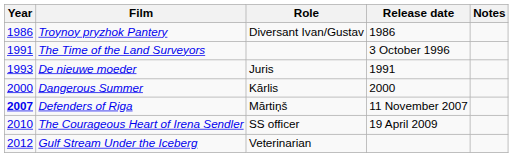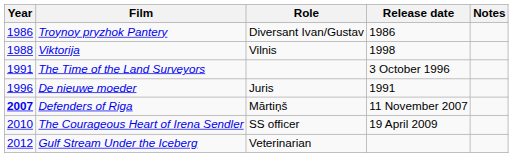 <table class="wikitable">
 <tr>
 <th>Year</th>
 <th>Film</th>
 <th>Role</th>
 <th>Release date</th>
 <th>Notes</th>
 </tr>
 <tr>
 <td rowspan="1"><a href='#'>1986</a></td>
 <td><em><a href='#'>Troynoy pryzhok Pantery</a></em></td>
 <td>Diversant Ivan/Gustav</td>
 <td>1986</td>
 <td></td>
 </tr>
 <tr>
+<td rowspan="1"><a href='#'>1988</a></td>
+<td><em><a href='#'>Viktorija</a></em></td>
+<td>Vilnis</td>
+<td>1998</td>
+<td></td>
+</tr>
+<tr>
 <td rowspan="1"><a href='#'>1991</a></td>
 <td><em><a href='#'>The Time of the Land Surveyors</a></em></td>
 <td></td>
 <td>3 October 1996</td>
 <td></td>
 </tr>
 <tr>
-<td rowspan="1"><a href='#'>1993</a></td>
+<td rowspan="1"><a href='#'>1996</a></td>
 <td><em><a href='#'>De nieuwe moeder</a></em></td>
 <td>Juris</td>
 <td>1991</td>
-<td></td>
-</tr>
-<tr>
-<td rowspan="1"><a href='#'>2000</a></td>
-<td><em><a href='#'>Dangerous Summer</a></em></td>
-<td>Kārlis</td>
-<td>2000</td>
 <td></td>
 </tr>
 <tr>
 <td rowspan="1"><strong><a href='#'>2007</a></strong></td>
 <td><em><a href='#'>Defenders of Riga</a></em></td>
 <td>Mārtiņš</td>
 <td>11 November 2007</td>
 <td></td>
 </tr>
 <tr>
 <td rowspan="1"><a href='#'>2010</a></td>
 <td><em><a href='#'>The Courageous Heart of Irena Sendler</a></em></td>
 <td>SS officer</td>
 <td>19 April 2009</td>
 <td></td>
 </tr>
 <tr>
 <td rowspan="1"><a href='#'>2012</a></td>
 <td><em><a href='#'>Gulf Stream Under the Iceberg</a></em></td>
 <td>Veterinarian</td>
 <td></td>
 <td></td>
 </tr>
 </table>
